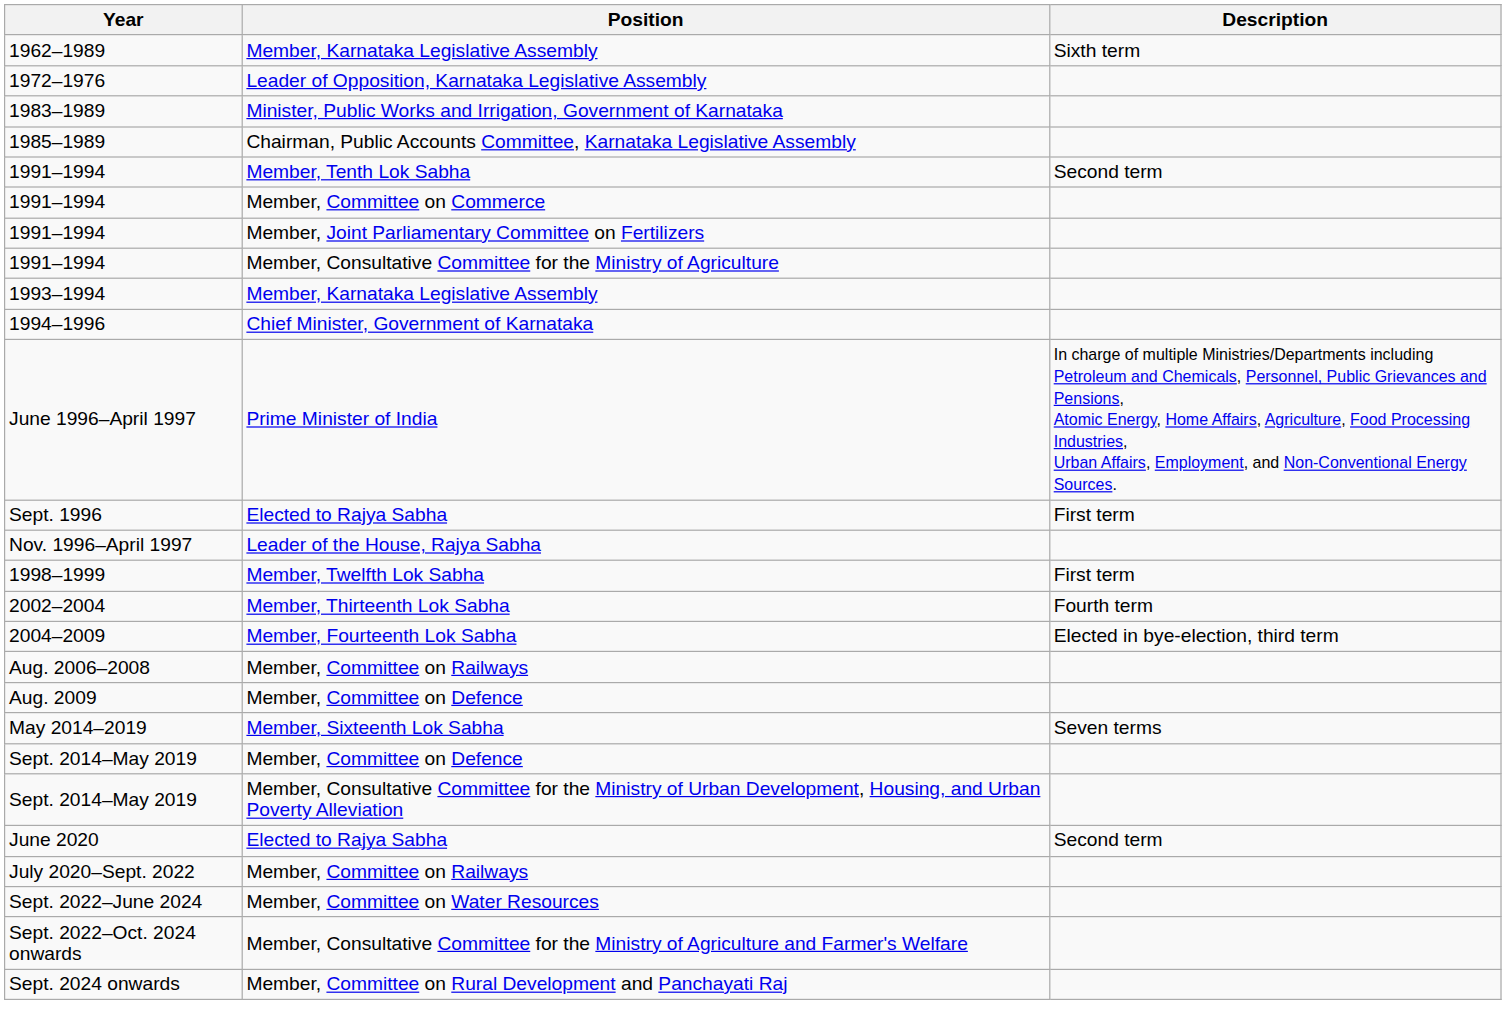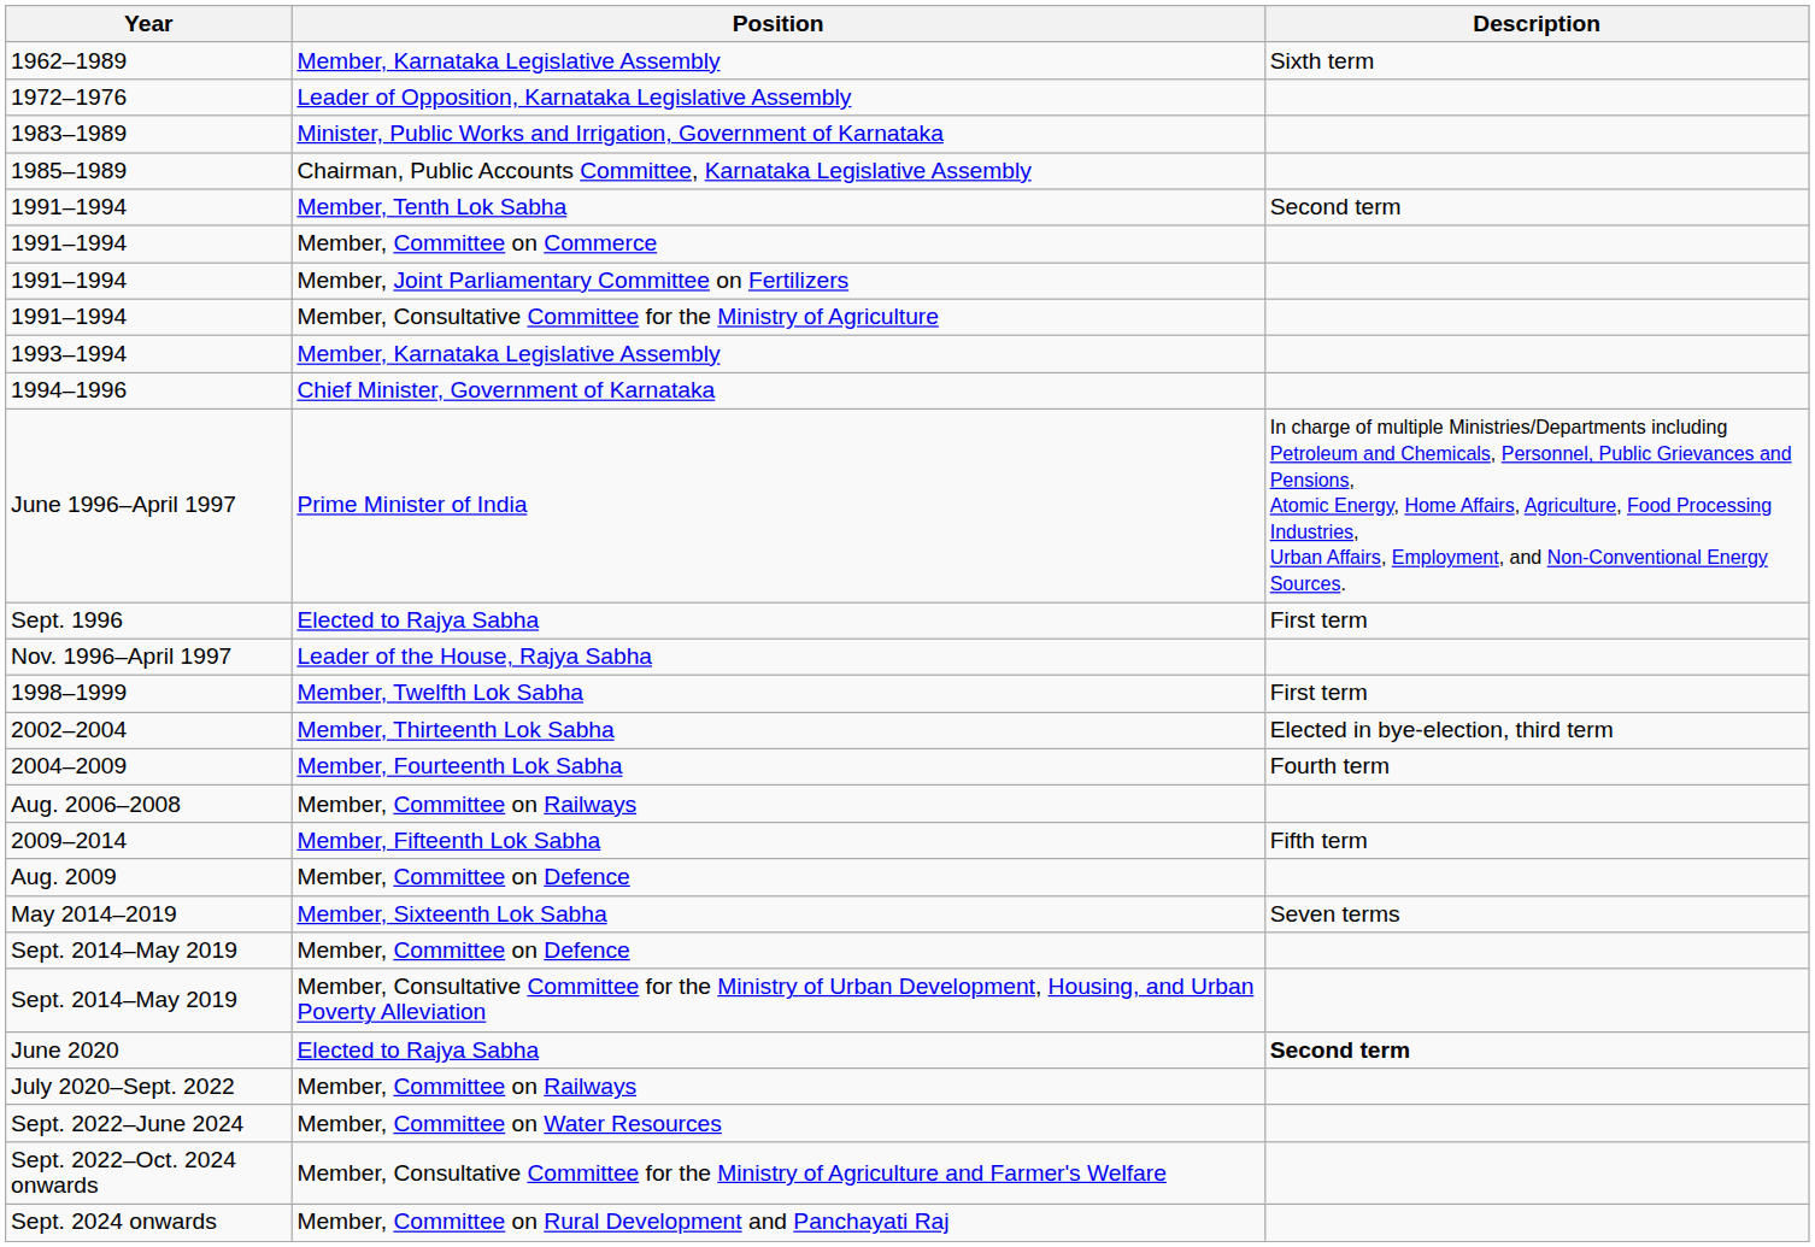 <table class="wikitable">
 <tr>
 <th>Year</th>
 <th>Position</th>
 <th>Description</th>
 </tr>
 <tr>
 <td>1962–1989</td>
 <td><a href='#'>Member, Karnataka Legislative Assembly</a></td>
 <td>Sixth term</td>
 </tr>
 <tr>
 <td>1972–1976</td>
 <td><a href='#'>Leader of Opposition, Karnataka Legislative Assembly</a></td>
 <td></td>
 </tr>
 <tr>
 <td>1983–1989</td>
 <td><a href='#'>Minister, Public Works and Irrigation, Government of Karnataka</a></td>
 <td></td>
 </tr>
 <tr>
 <td>1985–1989</td>
 <td>Chairman, Public Accounts <a href='#'>Committee</a>, <a href='#'>Karnataka Legislative Assembly</a></td>
 <td></td>
 </tr>
 <tr>
 <td>1991–1994</td>
 <td><a href='#'>Member, Tenth Lok Sabha</a></td>
 <td>Second term</td>
 </tr>
 <tr>
 <td>1991–1994</td>
 <td>Member, <a href='#'>Committee</a> on <a href='#'>Commerce</a></td>
 <td></td>
 </tr>
 <tr>
 <td>1991–1994</td>
 <td>Member, <a href='#'>Joint Parliamentary Committee</a> on <a href='#'>Fertilizers</a></td>
 <td></td>
 </tr>
 <tr>
 <td>1991–1994</td>
 <td>Member, Consultative <a href='#'>Committee</a> for the <a href='#'>Ministry of Agriculture</a></td>
 <td></td>
 </tr>
 <tr>
 <td>1993–1994</td>
 <td><a href='#'>Member, Karnataka Legislative Assembly</a></td>
 <td></td>
 </tr>
 <tr>
 <td>1994–1996</td>
 <td><a href='#'>Chief Minister, Government of Karnataka</a></td>
 <td></td>
 </tr>
 <tr>
 <td>June 1996–April 1997</td>
 <td><a href='#'>Prime Minister of India</a></td>
 <td><small>In charge of multiple Ministries/Departments including<br><a href='#'>Petroleum and Chemicals</a>, <a href='#'>Personnel, Public Grievances and Pensions</a>, <br><a href='#'>Atomic Energy</a>, <a href='#'>Home Affairs</a>, <a href='#'>Agriculture</a>, <a href='#'>Food Processing Industries</a>, <br><a href='#'>Urban Affairs</a>, <a href='#'>Employment</a>, and <a href='#'>Non-Conventional Energy Sources</a>.</small></td>
 </tr>
 <tr>
 <td>Sept. 1996</td>
 <td><a href='#'>Elected to Rajya Sabha</a></td>
 <td>First term</td>
 </tr>
 <tr>
 <td>Nov. 1996–April 1997</td>
 <td><a href='#'>Leader of the House, Rajya Sabha</a></td>
 <td></td>
 </tr>
 <tr>
 <td>1998–1999</td>
 <td><a href='#'>Member, Twelfth Lok Sabha</a></td>
 <td>First term</td>
 </tr>
 <tr>
 <td>2002–2004</td>
 <td><a href='#'>Member, Thirteenth Lok Sabha</a></td>
-<td>Fourth term</td>
+<td>Elected in bye-election, third term</td>
 </tr>
 <tr>
 <td>2004–2009</td>
 <td><a href='#'>Member, Fourteenth Lok Sabha</a></td>
-<td>Elected in bye-election, third term</td>
+<td>Fourth term</td>
 </tr>
 <tr>
 <td>Aug. 2006–2008</td>
 <td>Member, <a href='#'>Committee</a> on <a href='#'>Railways</a></td>
 <td></td>
+</tr>
+<tr>
+<td>2009–2014</td>
+<td><a href='#'>Member, Fifteenth Lok Sabha</a></td>
+<td>Fifth term</td>
 </tr>
 <tr>
 <td>Aug. 2009</td>
 <td>Member, <a href='#'>Committee</a> on <a href='#'>Defence</a></td>
 <td></td>
 </tr>
 <tr>
 <td>May 2014–2019</td>
 <td><a href='#'>Member, Sixteenth Lok Sabha</a></td>
 <td>Seven terms</td>
 </tr>
 <tr>
 <td>Sept. 2014–May 2019</td>
 <td>Member, <a href='#'>Committee</a> on <a href='#'>Defence</a></td>
 <td></td>
 </tr>
 <tr>
 <td>Sept. 2014–May 2019</td>
 <td>Member, Consultative <a href='#'>Committee</a> for the <a href='#'>Ministry of Urban Development</a>, <a href='#'>Housing, and Urban Poverty Alleviation</a></td>
 <td></td>
 </tr>
 <tr>
 <td>June 2020</td>
 <td><a href='#'>Elected to Rajya Sabha</a></td>
-<td>Second term</td>
+<td><strong>Second term</strong></td>
 </tr>
 <tr>
 <td>July 2020–Sept. 2022</td>
 <td>Member, <a href='#'>Committee</a> on <a href='#'>Railways</a></td>
 <td></td>
 </tr>
 <tr>
 <td>Sept. 2022–June 2024</td>
 <td>Member, <a href='#'>Committee</a> on <a href='#'>Water Resources</a></td>
 <td></td>
 </tr>
 <tr>
 <td>Sept. 2022–Oct. 2024 onwards</td>
 <td>Member, Consultative <a href='#'>Committee</a> for the <a href='#'>Ministry of Agriculture and Farmer's Welfare</a></td>
 <td></td>
 </tr>
 <tr>
 <td>Sept. 2024 onwards</td>
 <td>Member, <a href='#'>Committee</a> on <a href='#'>Rural Development</a> and <a href='#'>Panchayati Raj</a></td>
 <td></td>
 </tr>
 </table>
